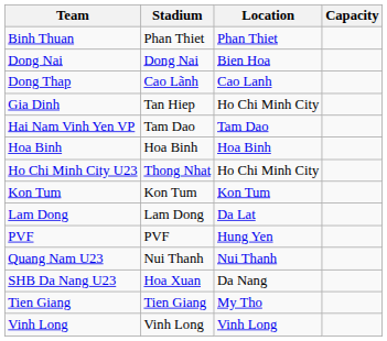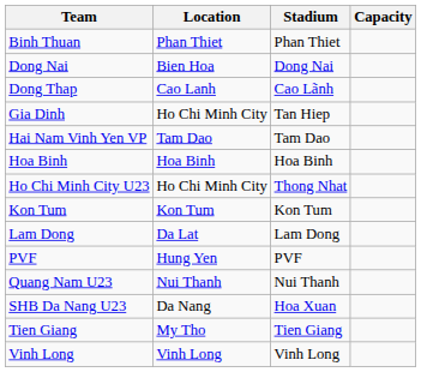 <table class="wikitable sortable">
 <tr>
 <th>Team</th>
+<th>Location</th>
 <th>Stadium</th>
-<th>Location</th>
 <th>Capacity</th>
 </tr>
 <tr>
 <td><a href='#'>Binh Thuan</a></td>
+<td><a href='#'>Phan Thiet</a></td>
 <td>Phan Thiet</td>
-<td><a href='#'>Phan Thiet</a></td>
 <td></td>
 </tr>
 <tr>
 <td><a href='#'>Dong Nai</a></td>
+<td><a href='#'>Bien Hoa</a></td>
 <td><a href='#'>Dong Nai</a></td>
-<td><a href='#'>Bien Hoa</a></td>
 <td></td>
 </tr>
 <tr>
 <td><a href='#'>Dong Thap</a></td>
+<td><a href='#'>Cao Lanh</a></td>
 <td><a href='#'>Cao Lãnh</a></td>
-<td><a href='#'>Cao Lanh</a></td>
 <td></td>
 </tr>
 <tr>
 <td><a href='#'>Gia Dinh</a></td>
+<td>Ho Chi Minh City </td>
 <td>Tan Hiep</td>
-<td>Ho Chi Minh City </td>
 <td></td>
 </tr>
 <tr>
 <td><a href='#'>Hai Nam Vinh Yen VP</a></td>
+<td><a href='#'>Tam Dao</a></td>
 <td>Tam Dao</td>
-<td><a href='#'>Tam Dao</a></td>
 <td></td>
 </tr>
 <tr>
 <td><a href='#'>Hoa Binh</a></td>
+<td><a href='#'>Hoa Binh</a></td>
 <td>Hoa Binh</td>
-<td><a href='#'>Hoa Binh</a></td>
 <td></td>
 </tr>
 <tr>
 <td><a href='#'>Ho Chi Minh City U23</a></td>
+<td>Ho Chi Minh City </td>
 <td><a href='#'>Thong Nhat</a></td>
-<td>Ho Chi Minh City </td>
 <td></td>
 </tr>
 <tr>
 <td><a href='#'>Kon Tum</a></td>
+<td><a href='#'>Kon Tum</a></td>
 <td>Kon Tum</td>
-<td><a href='#'>Kon Tum</a></td>
 <td></td>
 </tr>
 <tr>
 <td><a href='#'>Lam Dong</a></td>
+<td><a href='#'>Da Lat</a></td>
 <td>Lam Dong</td>
-<td><a href='#'>Da Lat</a></td>
 <td></td>
 </tr>
 <tr>
 <td><a href='#'>PVF</a></td>
+<td><a href='#'>Hung Yen</a></td>
 <td>PVF</td>
-<td><a href='#'>Hung Yen</a></td>
 <td></td>
 </tr>
 <tr>
 <td><a href='#'>Quang Nam U23</a></td>
+<td><a href='#'>Nui Thanh</a></td>
 <td>Nui Thanh</td>
-<td><a href='#'>Nui Thanh</a></td>
 <td></td>
 </tr>
 <tr>
 <td><a href='#'>SHB Da Nang U23</a></td>
+<td>Da Nang </td>
 <td><a href='#'>Hoa Xuan</a></td>
-<td>Da Nang </td>
 <td></td>
 </tr>
 <tr>
 <td><a href='#'>Tien Giang</a></td>
+<td><a href='#'>My Tho</a></td>
 <td><a href='#'>Tien Giang</a></td>
-<td><a href='#'>My Tho</a></td>
 <td></td>
 </tr>
 <tr>
 <td><a href='#'>Vinh Long</a></td>
+<td><a href='#'>Vinh Long</a></td>
 <td>Vinh Long</td>
-<td><a href='#'>Vinh Long</a></td>
 <td></td>
 </tr>
 </table>
